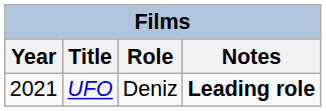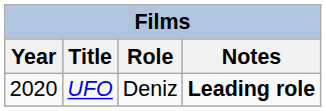 <table class="wikitable" style="font-size: 90%;">
 <tr>
 <th colspan="4" style="background:LightSteelBlue">Films</th>
 </tr>
 <tr>
 <th>Year</th>
 <th>Title</th>
 <th>Role</th>
 <th>Notes</th>
 </tr>
 <tr>
-<td>2021</td>
+<td>2020</td>
 <td><em><a href='#'>UFO</a></em></td>
 <td>Deniz</td>
 <td><strong>Leading role</strong></td>
 </tr>
 </table>
